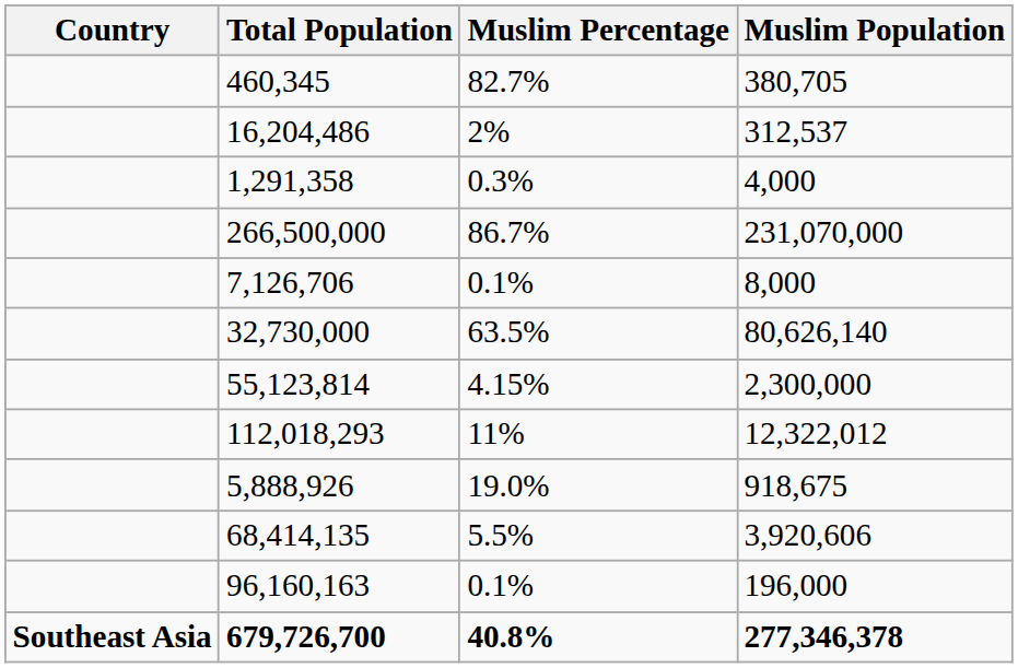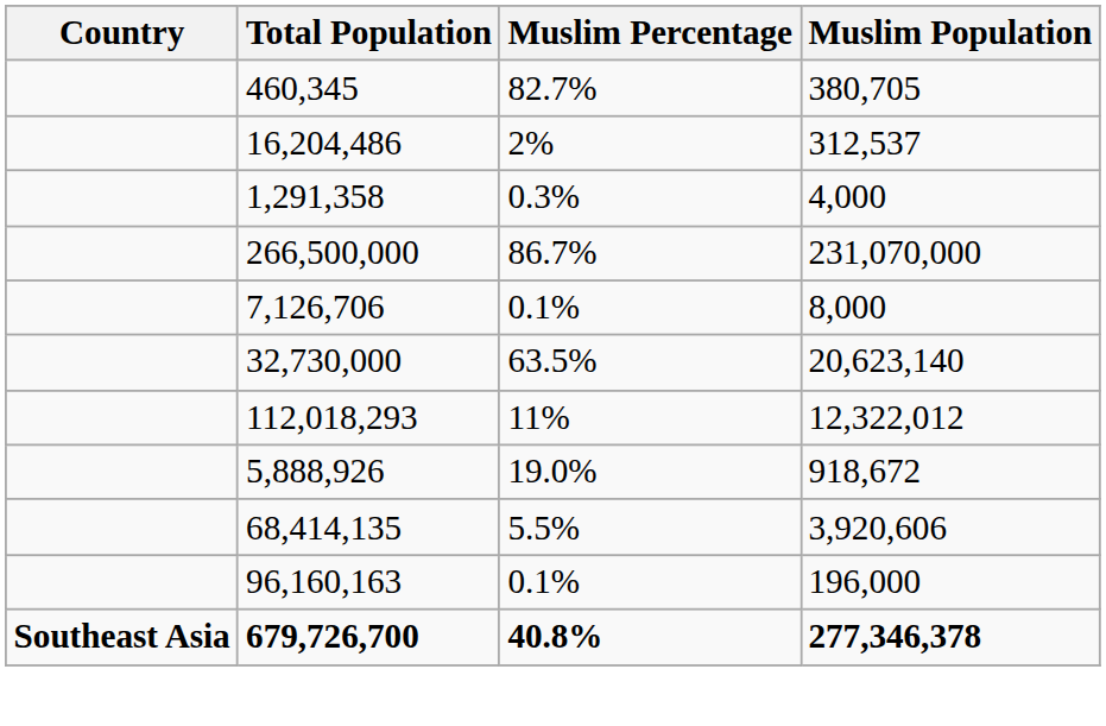 <table class="wikitable sortable">
 <tr>
 <th>Country</th>
 <th>Total Population</th>
 <th>Muslim Percentage</th>
 <th>Muslim Population</th>
 </tr>
 <tr>
 <td></td>
 <td>460,345</td>
 <td>82.7%</td>
 <td>380,705</td>
 </tr>
 <tr>
 <td></td>
 <td>16,204,486</td>
 <td>2%</td>
 <td>312,537</td>
 </tr>
 <tr>
 <td></td>
 <td>1,291,358</td>
 <td>0.3%</td>
 <td>4,000</td>
 </tr>
 <tr>
 <td></td>
 <td>266,500,000</td>
 <td>86.7%</td>
 <td>231,070,000</td>
 </tr>
 <tr>
 <td></td>
 <td>7,126,706</td>
 <td>0.1%</td>
 <td>8,000</td>
 </tr>
 <tr>
 <td></td>
 <td>32,730,000</td>
 <td>63.5%</td>
-<td>80,626,140</td>
-</tr>
-<tr>
-<td></td>
-<td>55,123,814</td>
-<td>4.15%</td>
-<td>2,300,000</td>
+<td>20,623,140</td>
 </tr>
 <tr>
 <td></td>
 <td>112,018,293</td>
 <td>11%</td>
 <td>12,322,012</td>
 </tr>
 <tr>
 <td></td>
 <td>5,888,926</td>
 <td>19.0%</td>
-<td>918,675</td>
+<td>918,672</td>
 </tr>
 <tr>
 <td></td>
 <td>68,414,135</td>
 <td>5.5%</td>
 <td>3,920,606</td>
 </tr>
 <tr>
 <td></td>
 <td>96,160,163</td>
 <td>0.1%</td>
 <td>196,000</td>
 </tr>
 <tr>
 <td><strong>Southeast Asia</strong></td>
 <td><strong>679,726,700</strong></td>
 <td><strong>40.8%</strong></td>
 <td><strong>277,346,378</strong></td>
 </tr>
 </table>
